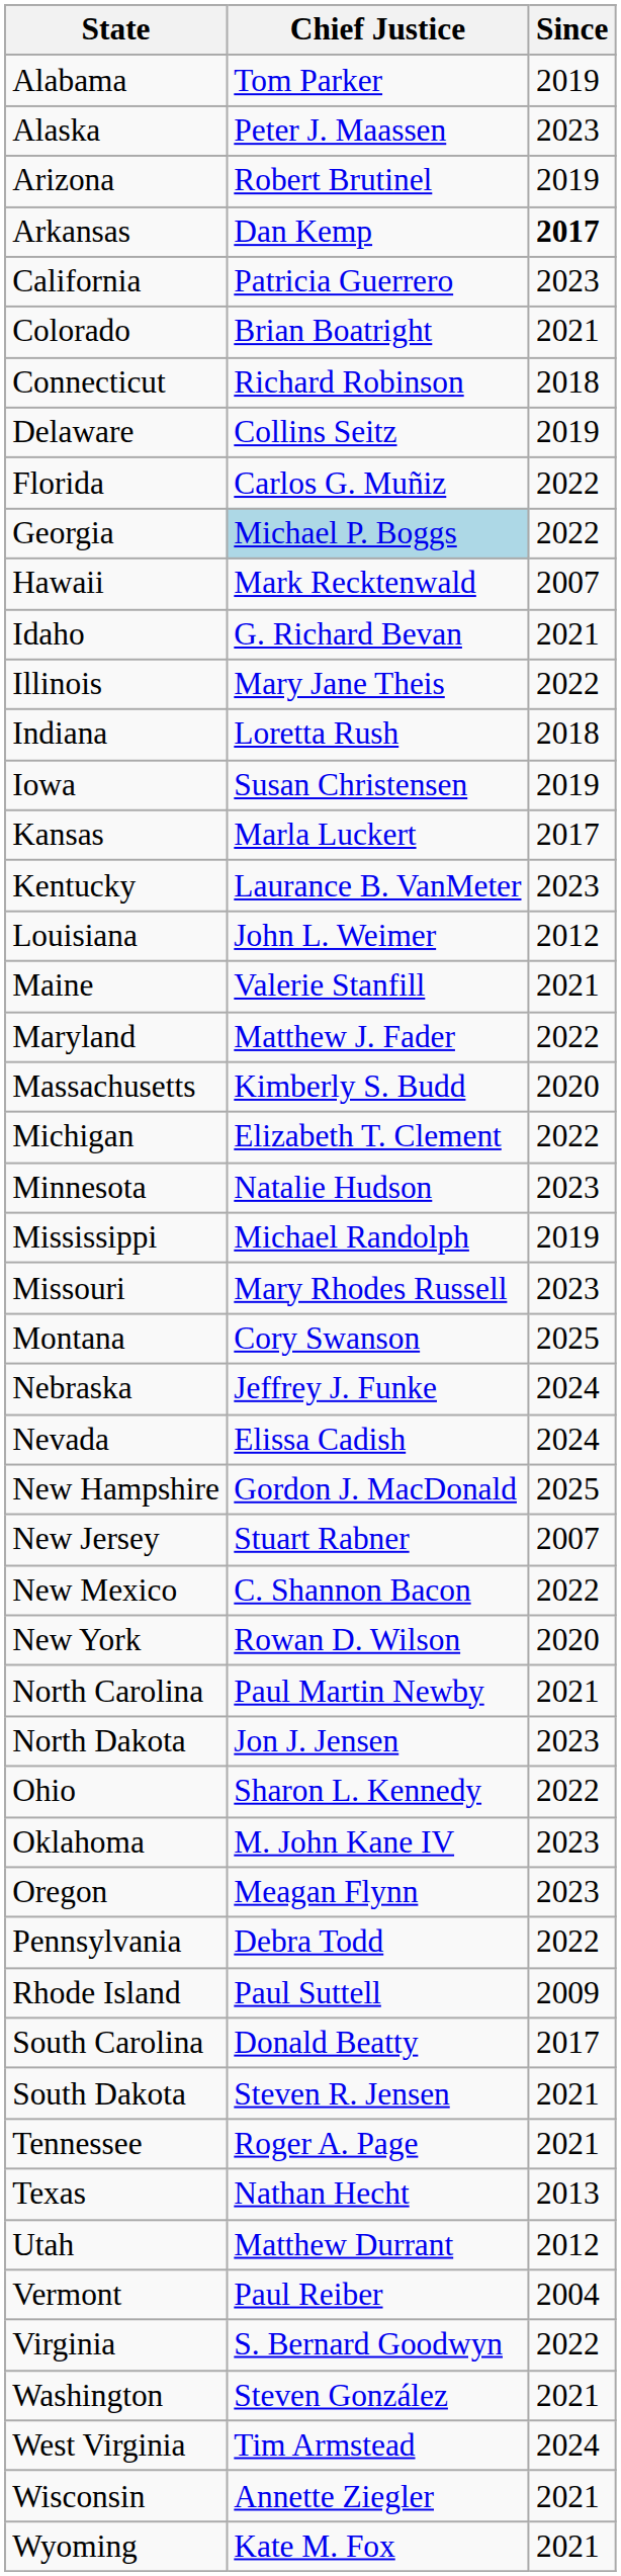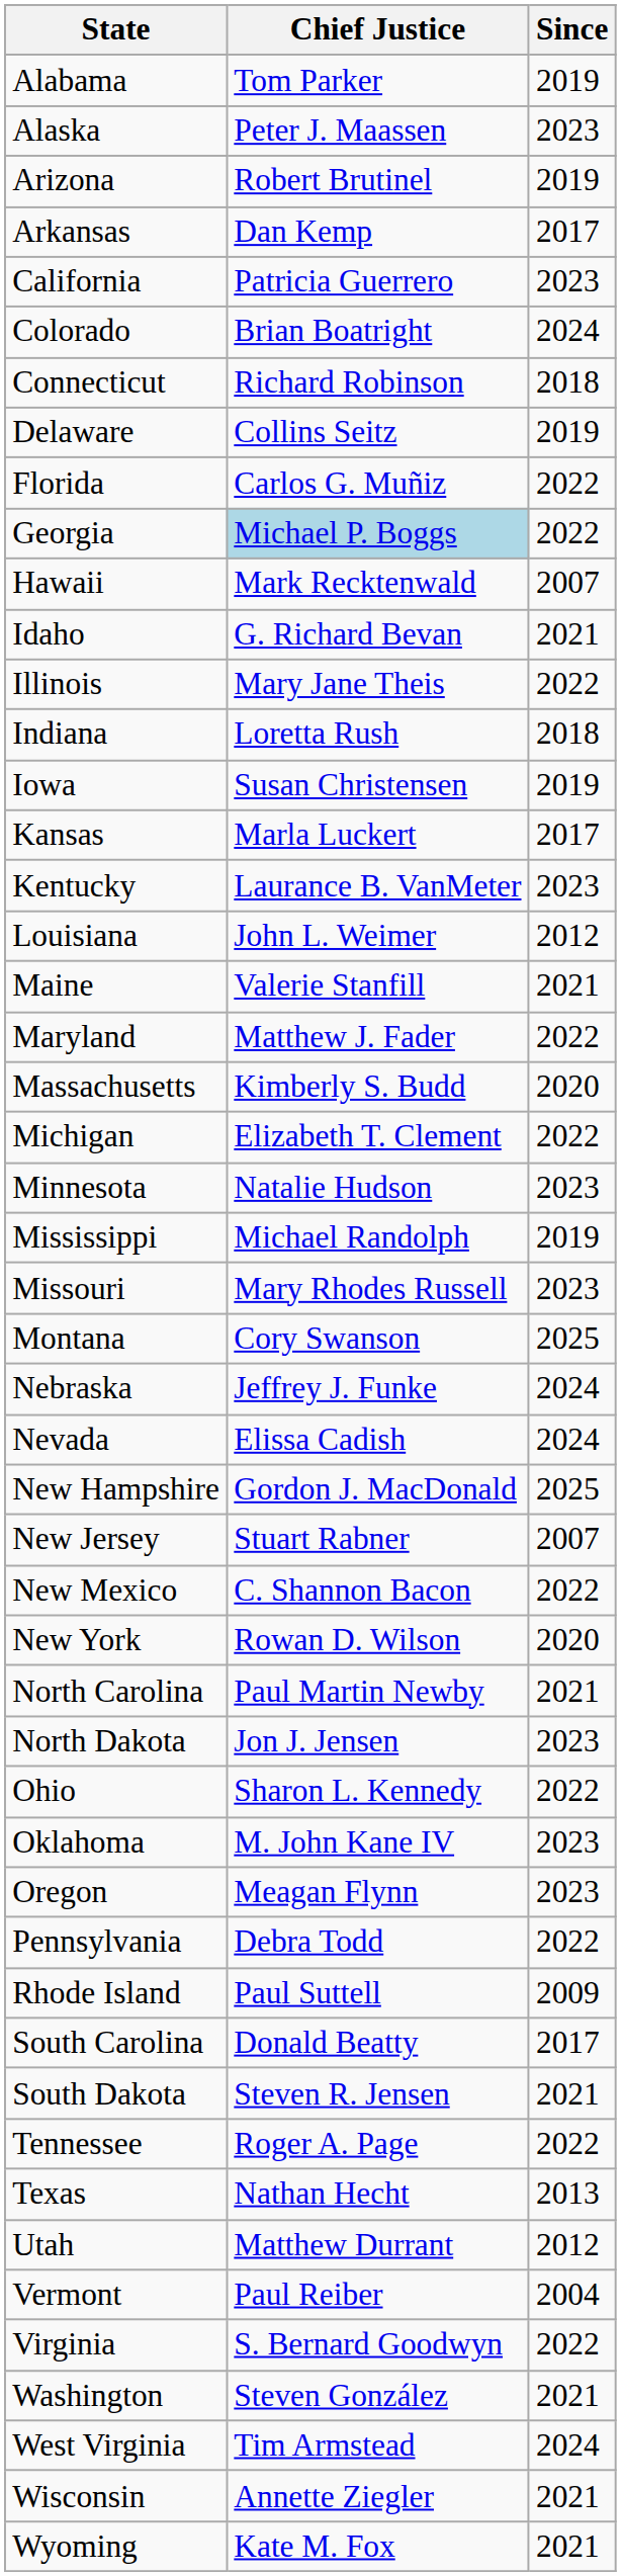 <table class="wikitable sortable">
 <tr>
 <th>State</th>
 <th>Chief Justice</th>
 <th>Since</th>
 </tr>
 <tr>
 <td>Alabama</td>
 <td><a href='#'>Tom Parker</a></td>
 <td>2019</td>
 </tr>
 <tr>
 <td>Alaska</td>
 <td><a href='#'>Peter J. Maassen</a></td>
 <td>2023</td>
 </tr>
 <tr>
 <td>Arizona</td>
 <td><a href='#'>Robert Brutinel</a></td>
 <td>2019</td>
 </tr>
 <tr>
 <td>Arkansas</td>
 <td><a href='#'>Dan Kemp</a></td>
-<td><strong>2017</strong></td>
+<td>2017</td>
 </tr>
 <tr>
 <td>California</td>
 <td><a href='#'>Patricia Guerrero</a></td>
 <td>2023</td>
 </tr>
 <tr>
 <td>Colorado</td>
 <td><a href='#'>Brian Boatright</a></td>
-<td>2021</td>
+<td>2024</td>
 </tr>
 <tr>
 <td>Connecticut</td>
 <td><a href='#'>Richard Robinson</a></td>
 <td>2018</td>
 </tr>
 <tr>
 <td>Delaware</td>
 <td><a href='#'>Collins Seitz</a></td>
 <td>2019</td>
 </tr>
 <tr>
 <td>Florida</td>
 <td><a href='#'>Carlos G. Muñiz</a></td>
 <td>2022</td>
 </tr>
 <tr>
 <td>Georgia</td>
 <td style="background: lightblue;"><a href='#'>Michael P. Boggs</a></td>
 <td>2022</td>
 </tr>
 <tr>
 <td>Hawaii</td>
 <td><a href='#'>Mark Recktenwald</a></td>
 <td>2007</td>
 </tr>
 <tr>
 <td>Idaho</td>
 <td><a href='#'>G. Richard Bevan</a></td>
 <td>2021</td>
 </tr>
 <tr>
 <td>Illinois</td>
 <td><a href='#'>Mary Jane Theis</a></td>
 <td>2022</td>
 </tr>
 <tr>
 <td>Indiana</td>
 <td><a href='#'>Loretta Rush</a></td>
 <td>2018</td>
 </tr>
 <tr>
 <td>Iowa</td>
 <td><a href='#'>Susan Christensen</a></td>
 <td>2019</td>
 </tr>
 <tr>
 <td>Kansas</td>
 <td><a href='#'>Marla Luckert</a></td>
 <td>2017</td>
 </tr>
 <tr>
 <td>Kentucky</td>
 <td><a href='#'>Laurance B. VanMeter</a></td>
 <td>2023</td>
 </tr>
 <tr>
 <td>Louisiana</td>
 <td><a href='#'>John L. Weimer</a></td>
 <td>2012</td>
 </tr>
 <tr>
 <td>Maine</td>
 <td><a href='#'>Valerie Stanfill</a></td>
 <td>2021</td>
 </tr>
 <tr>
 <td>Maryland</td>
 <td><a href='#'>Matthew J. Fader</a></td>
 <td>2022</td>
 </tr>
 <tr>
 <td>Massachusetts</td>
 <td><a href='#'>Kimberly S. Budd</a></td>
 <td>2020</td>
 </tr>
 <tr>
 <td>Michigan</td>
 <td><a href='#'>Elizabeth T. Clement</a></td>
 <td>2022</td>
 </tr>
 <tr>
 <td>Minnesota</td>
 <td><a href='#'>Natalie Hudson</a></td>
 <td>2023</td>
 </tr>
 <tr>
 <td>Mississippi</td>
 <td><a href='#'>Michael Randolph</a></td>
 <td>2019</td>
 </tr>
 <tr>
 <td>Missouri</td>
 <td><a href='#'>Mary Rhodes Russell</a></td>
 <td>2023</td>
 </tr>
 <tr>
 <td>Montana</td>
 <td><a href='#'>Cory Swanson</a></td>
 <td>2025</td>
 </tr>
 <tr>
 <td>Nebraska</td>
 <td><a href='#'>Jeffrey J. Funke</a></td>
 <td>2024</td>
 </tr>
 <tr>
 <td>Nevada</td>
 <td><a href='#'>Elissa Cadish</a></td>
 <td>2024</td>
 </tr>
 <tr>
 <td>New Hampshire</td>
 <td><a href='#'>Gordon J. MacDonald</a></td>
 <td>2025</td>
 </tr>
 <tr>
 <td>New Jersey</td>
 <td><a href='#'>Stuart Rabner</a></td>
 <td>2007</td>
 </tr>
 <tr>
 <td>New Mexico</td>
 <td><a href='#'>C. Shannon Bacon</a></td>
 <td>2022</td>
 </tr>
 <tr>
 <td>New York</td>
 <td><a href='#'>Rowan D. Wilson</a></td>
 <td>2020</td>
 </tr>
 <tr>
 <td>North Carolina</td>
 <td><a href='#'>Paul Martin Newby</a></td>
 <td>2021</td>
 </tr>
 <tr>
 <td>North Dakota</td>
 <td><a href='#'>Jon J. Jensen</a></td>
 <td>2023</td>
 </tr>
 <tr>
 <td>Ohio</td>
 <td><a href='#'>Sharon L. Kennedy</a></td>
 <td>2022</td>
 </tr>
 <tr>
 <td>Oklahoma</td>
 <td><a href='#'>M. John Kane IV</a></td>
 <td>2023</td>
 </tr>
 <tr>
 <td>Oregon</td>
 <td><a href='#'>Meagan Flynn</a></td>
 <td>2023</td>
 </tr>
 <tr>
 <td>Pennsylvania</td>
 <td><a href='#'>Debra Todd</a></td>
 <td>2022</td>
 </tr>
 <tr>
 <td>Rhode Island</td>
 <td><a href='#'>Paul Suttell</a></td>
 <td>2009</td>
 </tr>
 <tr>
 <td>South Carolina</td>
 <td><a href='#'>Donald Beatty</a></td>
 <td>2017</td>
 </tr>
 <tr>
 <td>South Dakota</td>
 <td><a href='#'>Steven R. Jensen</a></td>
 <td>2021</td>
 </tr>
 <tr>
 <td>Tennessee</td>
 <td><a href='#'>Roger A. Page</a></td>
-<td>2021</td>
+<td>2022</td>
 </tr>
 <tr>
 <td>Texas</td>
 <td><a href='#'>Nathan Hecht</a></td>
 <td>2013</td>
 </tr>
 <tr>
 <td>Utah</td>
 <td><a href='#'>Matthew Durrant</a></td>
 <td>2012</td>
 </tr>
 <tr>
 <td>Vermont</td>
 <td><a href='#'>Paul Reiber</a></td>
 <td>2004</td>
 </tr>
 <tr>
 <td>Virginia</td>
 <td><a href='#'>S. Bernard Goodwyn</a></td>
 <td>2022</td>
 </tr>
 <tr>
 <td>Washington</td>
 <td><a href='#'>Steven González</a></td>
 <td>2021</td>
 </tr>
 <tr>
 <td>West Virginia</td>
 <td><a href='#'>Tim Armstead</a></td>
 <td>2024</td>
 </tr>
 <tr>
 <td>Wisconsin</td>
 <td><a href='#'>Annette Ziegler</a></td>
 <td>2021</td>
 </tr>
 <tr>
 <td>Wyoming</td>
 <td><a href='#'>Kate M. Fox</a></td>
 <td>2021</td>
 </tr>
 </table>
